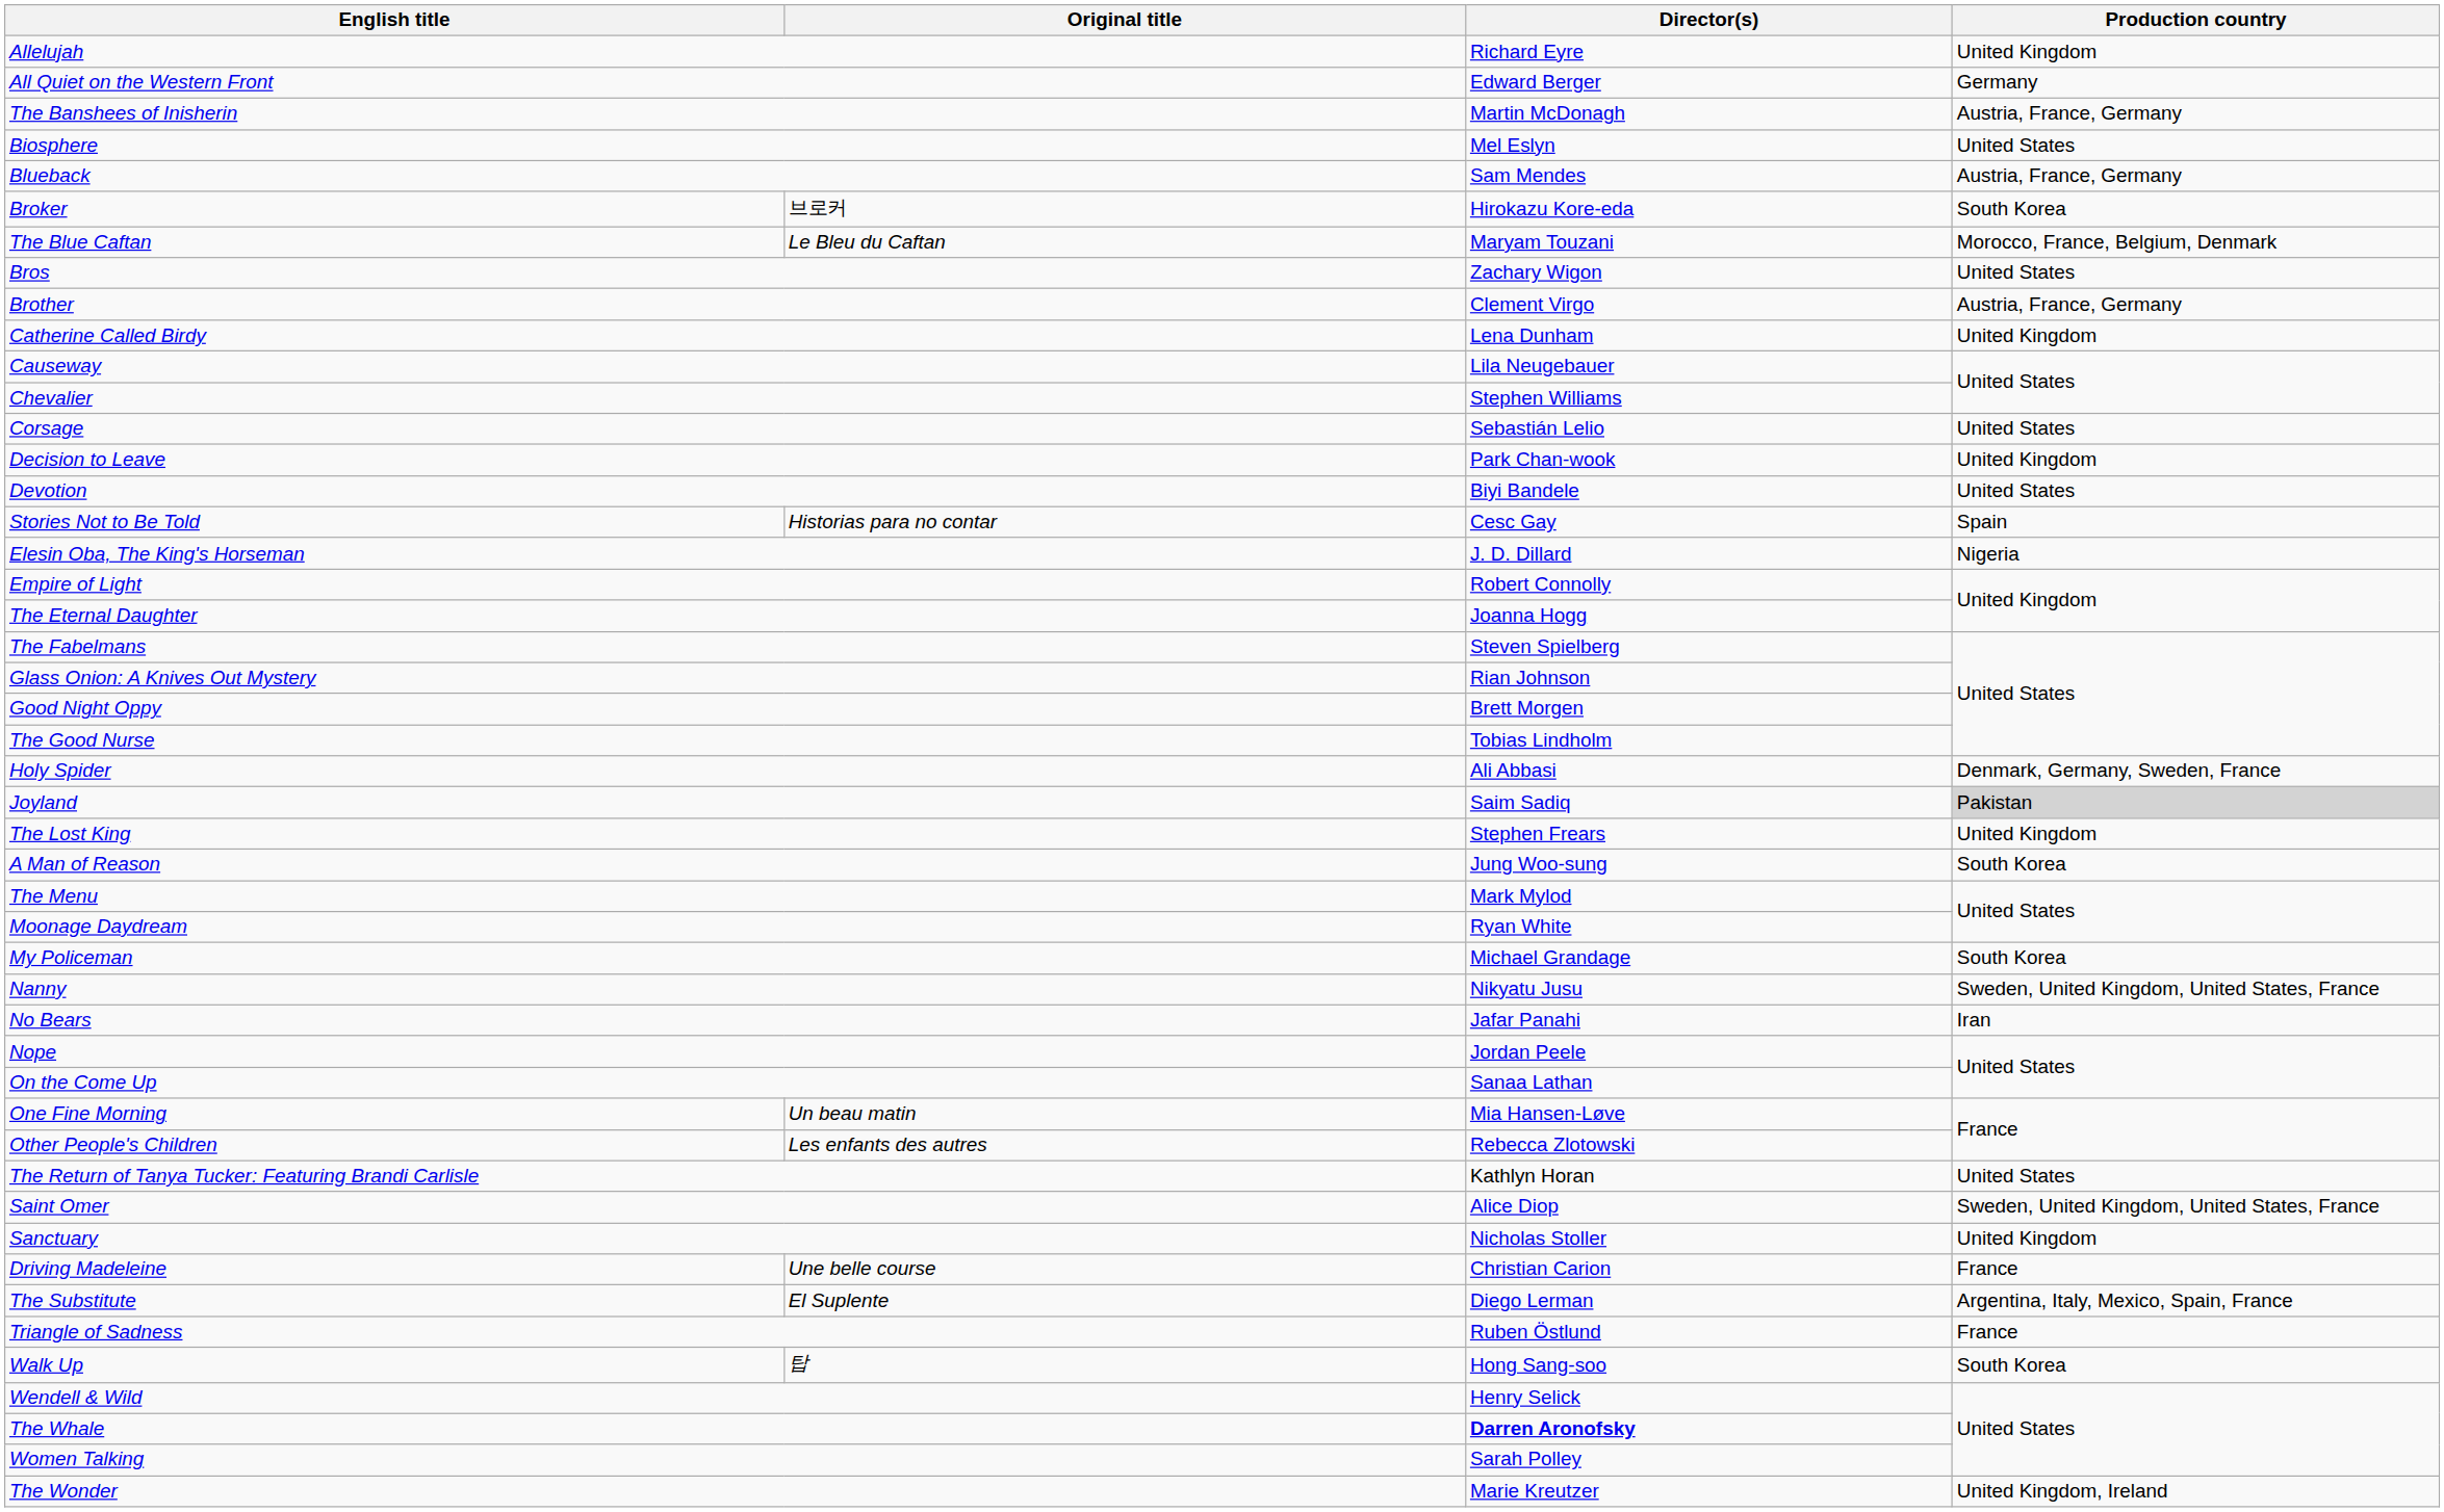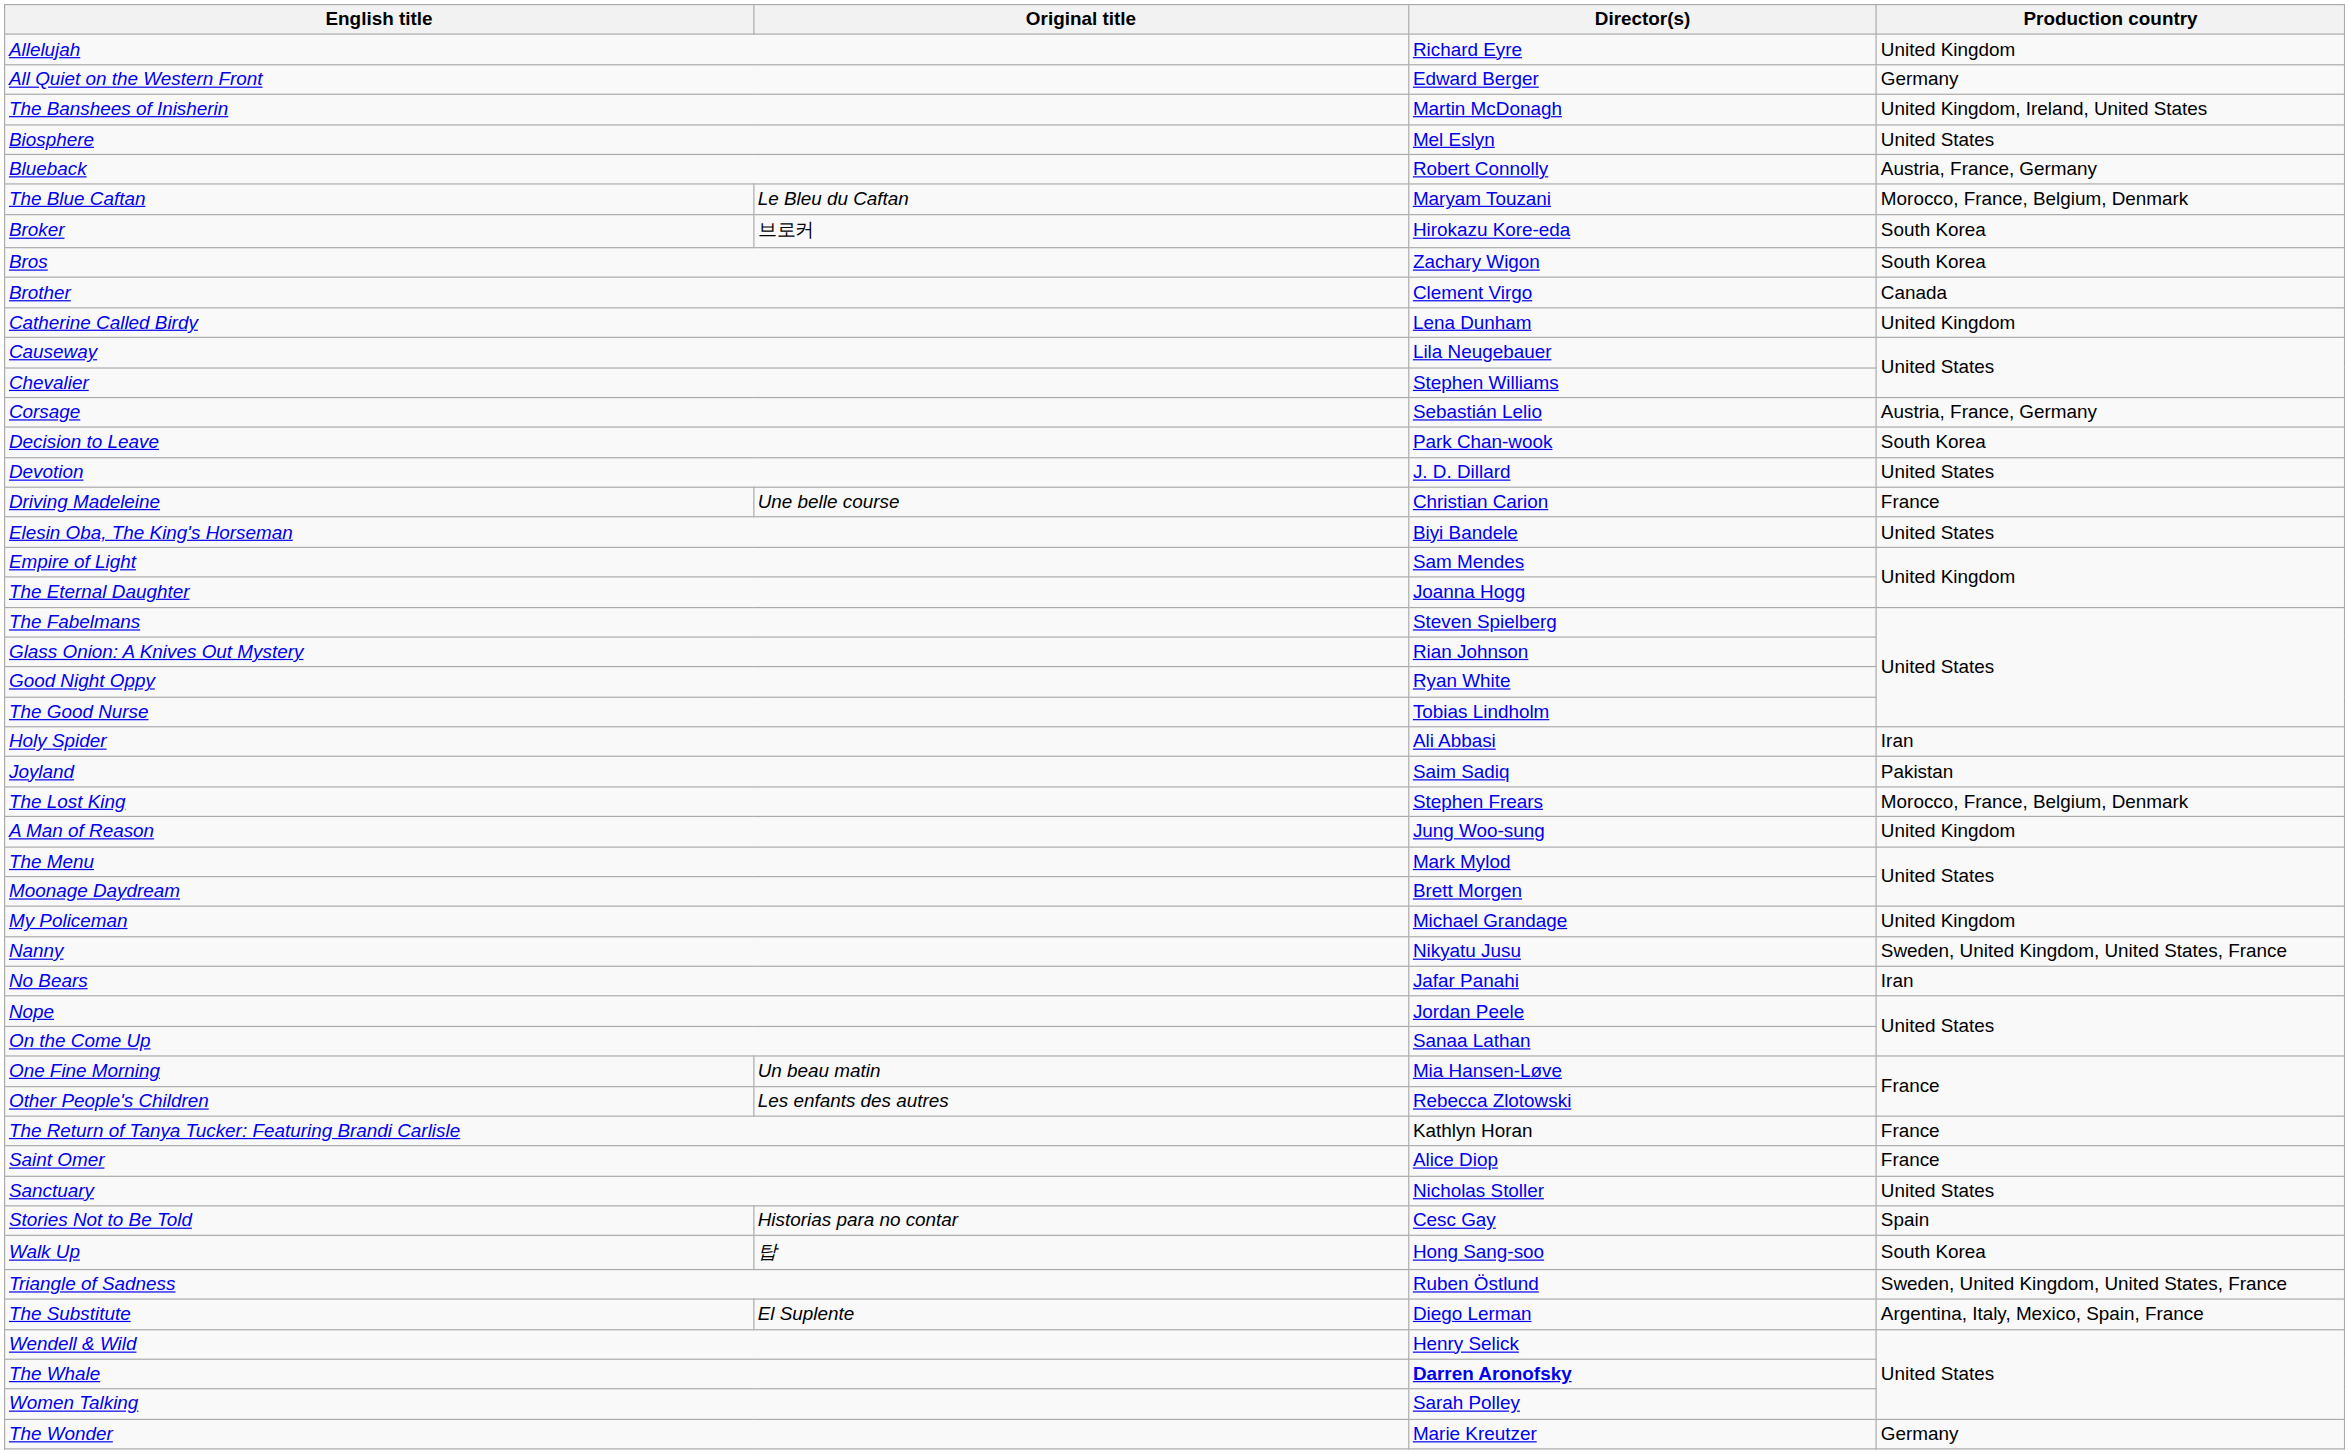 <table class="wikitable" width=100%>
 <tr>
 <th scope="col" width="32%">English title</th>
 <th scope="col" width="28%">Original title</th>
 <th scope="col" width="20%">Director(s)</th>
 <th scope="col" width="20%">Production country</th>
 </tr>
 <tr>
 <td colspan="2"><em><a href='#'>Allelujah</a></em></td>
 <td><a href='#'>Richard Eyre</a></td>
 <td>United Kingdom</td>
 </tr>
 <tr>
 <td colspan="2"><em><a href='#'>All Quiet on the Western Front</a></em></td>
 <td><a href='#'>Edward Berger</a></td>
 <td>Germany</td>
 </tr>
 <tr>
 <td colspan="2"><em><a href='#'>The Banshees of Inisherin</a></em></td>
 <td><a href='#'>Martin McDonagh</a></td>
-<td>Austria, France, Germany</td>
+<td>United Kingdom, Ireland, United States</td>
 </tr>
 <tr>
 <td colspan="2"><em><a href='#'>Biosphere</a></em></td>
 <td><a href='#'>Mel Eslyn</a></td>
 <td>United States</td>
 </tr>
 <tr>
 <td colspan="2"><em><a href='#'>Blueback</a></em></td>
-<td><a href='#'>Sam Mendes</a></td>
+<td><a href='#'>Robert Connolly</a></td>
 <td>Austria, France, Germany</td>
+</tr>
+<tr>
+<td><em><a href='#'>The Blue Caftan</a></em></td>
+<td><em>Le Bleu du Caftan</em></td>
+<td><a href='#'>Maryam Touzani</a></td>
+<td>Morocco, France, Belgium, Denmark</td>
 </tr>
 <tr>
 <td><em><a href='#'>Broker</a></em></td>
 <td>브로커</td>
 <td><a href='#'>Hirokazu Kore-eda</a></td>
 <td>South Korea</td>
 </tr>
 <tr>
-<td><em><a href='#'>The Blue Caftan</a></em></td>
-<td><em>Le Bleu du Caftan</em></td>
-<td><a href='#'>Maryam Touzani</a></td>
-<td>Morocco, France, Belgium, Denmark</td>
-</tr>
-<tr>
 <td colspan="2"><em><a href='#'>Bros</a></em></td>
 <td><a href='#'>Zachary Wigon</a></td>
-<td>United States</td>
+<td>South Korea</td>
 </tr>
 <tr>
 <td colspan="2"><em><a href='#'>Brother</a></em></td>
 <td><a href='#'>Clement Virgo</a></td>
-<td>Austria, France, Germany</td>
+<td>Canada</td>
 </tr>
 <tr>
 <td colspan="2"><em><a href='#'>Catherine Called Birdy</a></em></td>
 <td><a href='#'>Lena Dunham</a></td>
 <td>United Kingdom</td>
 </tr>
 <tr>
 <td colspan="2"><em><a href='#'>Causeway</a></em></td>
 <td><a href='#'>Lila Neugebauer</a></td>
 <td rowspan="2">United States</td>
 </tr>
 <tr>
 <td colspan="2"><em><a href='#'>Chevalier</a></em></td>
 <td><a href='#'>Stephen Williams</a></td>
 </tr>
 <tr>
 <td colspan="2"><em><a href='#'>Corsage</a></em></td>
 <td><a href='#'>Sebastián Lelio</a></td>
-<td>United States</td>
+<td>Austria, France, Germany</td>
 </tr>
 <tr>
 <td colspan="2"><em><a href='#'>Decision to Leave</a></em></td>
 <td><a href='#'>Park Chan-wook</a></td>
-<td>United Kingdom</td>
+<td>South Korea</td>
 </tr>
 <tr>
 <td colspan="2"><em><a href='#'>Devotion</a></em></td>
+<td><a href='#'>J. D. Dillard</a></td>
+<td>United States</td>
+</tr>
+<tr>
+<td><em><a href='#'>Driving Madeleine</a></em></td>
+<td><em>Une belle course</em></td>
+<td><a href='#'>Christian Carion</a></td>
+<td>France</td>
+</tr>
+<tr>
+<td colspan="2"><em><a href='#'>Elesin Oba, The King's Horseman</a></em></td>
 <td><a href='#'>Biyi Bandele</a></td>
 <td>United States</td>
 </tr>
 <tr>
-<td><em><a href='#'>Stories Not to Be Told</a></em></td>
-<td><em>Historias para no contar</em></td>
-<td><a href='#'>Cesc Gay</a></td>
-<td>Spain</td>
-</tr>
-<tr>
-<td colspan="2"><em><a href='#'>Elesin Oba, The King's Horseman</a></em></td>
-<td><a href='#'>J. D. Dillard</a></td>
-<td>Nigeria</td>
-</tr>
-<tr>
 <td colspan="2"><em><a href='#'>Empire of Light</a></em></td>
-<td><a href='#'>Robert Connolly</a></td>
+<td><a href='#'>Sam Mendes</a></td>
 <td rowspan="2">United Kingdom</td>
 </tr>
 <tr>
 <td colspan="2"><em><a href='#'>The Eternal Daughter</a></em></td>
 <td><a href='#'>Joanna Hogg</a></td>
 </tr>
 <tr>
 <td colspan="2"><em><a href='#'>The Fabelmans</a></em></td>
 <td><a href='#'>Steven Spielberg</a></td>
 <td rowspan="4">United States</td>
 </tr>
 <tr>
 <td colspan="2"><em><a href='#'>Glass Onion: A Knives Out Mystery</a></em></td>
 <td><a href='#'>Rian Johnson</a></td>
 </tr>
 <tr>
 <td colspan="2"><em><a href='#'>Good Night Oppy</a></em></td>
-<td><a href='#'>Brett Morgen</a></td>
+<td><a href='#'>Ryan White</a></td>
 </tr>
 <tr>
 <td colspan="2"><em><a href='#'>The Good Nurse</a></em></td>
 <td><a href='#'>Tobias Lindholm</a></td>
 </tr>
 <tr>
 <td colspan="2"><em><a href='#'>Holy Spider</a></em></td>
 <td><a href='#'>Ali Abbasi</a></td>
-<td>Denmark, Germany, Sweden, France</td>
+<td>Iran</td>
 </tr>
 <tr>
 <td colspan="2"><em><a href='#'>Joyland</a></em></td>
 <td><a href='#'>Saim Sadiq</a></td>
-<td style="background: lightgrey;">Pakistan</td>
+<td>Pakistan</td>
 </tr>
 <tr>
 <td colspan="2"><em><a href='#'>The Lost King</a></em></td>
 <td><a href='#'>Stephen Frears</a></td>
-<td>United Kingdom</td>
+<td>Morocco, France, Belgium, Denmark</td>
 </tr>
 <tr>
 <td colspan="2"><em><a href='#'>A Man of Reason</a></em></td>
 <td><a href='#'>Jung Woo-sung</a></td>
-<td>South Korea</td>
+<td>United Kingdom</td>
 </tr>
 <tr>
 <td colspan="2"><em><a href='#'>The Menu</a></em></td>
 <td><a href='#'>Mark Mylod</a></td>
 <td rowspan="2">United States</td>
 </tr>
 <tr>
 <td colspan="2"><em><a href='#'>Moonage Daydream</a></em></td>
-<td><a href='#'>Ryan White</a></td>
+<td><a href='#'>Brett Morgen</a></td>
 </tr>
 <tr>
 <td colspan="2"><em><a href='#'>My Policeman</a></em></td>
 <td><a href='#'>Michael Grandage</a></td>
-<td>South Korea</td>
+<td>United Kingdom</td>
 </tr>
 <tr>
 <td colspan="2"><em><a href='#'>Nanny</a></em></td>
 <td><a href='#'>Nikyatu Jusu</a></td>
 <td>Sweden, United Kingdom, United States, France</td>
 </tr>
 <tr>
 <td colspan="2"><em><a href='#'>No Bears</a></em></td>
 <td><a href='#'>Jafar Panahi</a></td>
 <td>Iran</td>
 </tr>
 <tr>
 <td colspan="2"><em><a href='#'>Nope</a></em></td>
 <td><a href='#'>Jordan Peele</a></td>
 <td rowspan="2">United States</td>
 </tr>
 <tr>
 <td colspan="2"><em><a href='#'>On the Come Up</a></em></td>
 <td><a href='#'>Sanaa Lathan</a></td>
 </tr>
 <tr>
 <td><em><a href='#'>One Fine Morning</a></em></td>
 <td><em>Un beau matin</em></td>
 <td><a href='#'>Mia Hansen-Løve</a></td>
 <td rowspan="2">France</td>
 </tr>
 <tr>
 <td><em><a href='#'>Other People's Children</a></em></td>
 <td><em>Les enfants des autres</em></td>
 <td><a href='#'>Rebecca Zlotowski</a></td>
 </tr>
 <tr>
 <td colspan="2"><em><a href='#'>The Return of Tanya Tucker: Featuring Brandi Carlisle</a></em></td>
 <td>Kathlyn Horan</td>
-<td>United States</td>
+<td>France</td>
 </tr>
 <tr>
 <td colspan="2"><em><a href='#'>Saint Omer</a></em></td>
 <td><a href='#'>Alice Diop</a></td>
-<td>Sweden, United Kingdom, United States, France</td>
+<td>France</td>
 </tr>
 <tr>
 <td colspan="2"><em><a href='#'>Sanctuary</a></em></td>
 <td><a href='#'>Nicholas Stoller</a></td>
-<td>United Kingdom</td>
+<td>United States</td>
 </tr>
 <tr>
-<td><em><a href='#'>Driving Madeleine</a></em></td>
-<td><em>Une belle course</em></td>
-<td><a href='#'>Christian Carion</a></td>
-<td>France</td>
+<td><em><a href='#'>Stories Not to Be Told</a></em></td>
+<td><em>Historias para no contar</em></td>
+<td><a href='#'>Cesc Gay</a></td>
+<td>Spain</td>
+</tr>
+<tr>
+<td><em><a href='#'>Walk Up</a></em></td>
+<td><em>탑</em></td>
+<td><a href='#'>Hong Sang-soo</a></td>
+<td>South Korea</td>
+</tr>
+<tr>
+<td colspan="2"><em><a href='#'>Triangle of Sadness</a></em></td>
+<td><a href='#'>Ruben Östlund</a></td>
+<td>Sweden, United Kingdom, United States, France</td>
 </tr>
 <tr>
 <td><em><a href='#'>The Substitute</a></em></td>
 <td><em>El Suplente</em></td>
 <td><a href='#'>Diego Lerman</a></td>
 <td>Argentina, Italy, Mexico, Spain, France</td>
-</tr>
-<tr>
-<td colspan="2"><em><a href='#'>Triangle of Sadness</a></em></td>
-<td><a href='#'>Ruben Östlund</a></td>
-<td>France</td>
-</tr>
-<tr>
-<td><em><a href='#'>Walk Up</a></em></td>
-<td><em>탑</em></td>
-<td><a href='#'>Hong Sang-soo</a></td>
-<td>South Korea</td>
 </tr>
 <tr>
 <td colspan="2"><em><a href='#'>Wendell & Wild</a></em></td>
 <td><a href='#'>Henry Selick</a></td>
 <td rowspan="3">United States</td>
 </tr>
 <tr>
 <td colspan="2"><em><a href='#'>The Whale</a></em></td>
 <td><strong><a href='#'>Darren Aronofsky</a></strong></td>
 </tr>
 <tr>
 <td colspan="2"><em><a href='#'>Women Talking</a></em></td>
 <td><a href='#'>Sarah Polley</a></td>
 </tr>
 <tr>
 <td colspan="2"><em><a href='#'>The Wonder</a></em></td>
 <td><a href='#'>Marie Kreutzer</a></td>
-<td>United Kingdom, Ireland</td>
+<td>Germany</td>
 </tr>
 </table>
